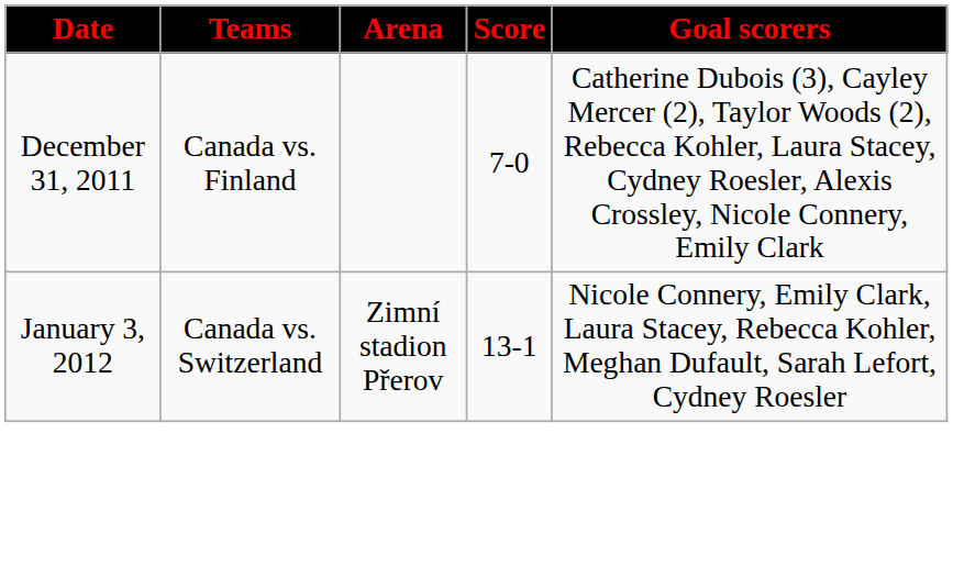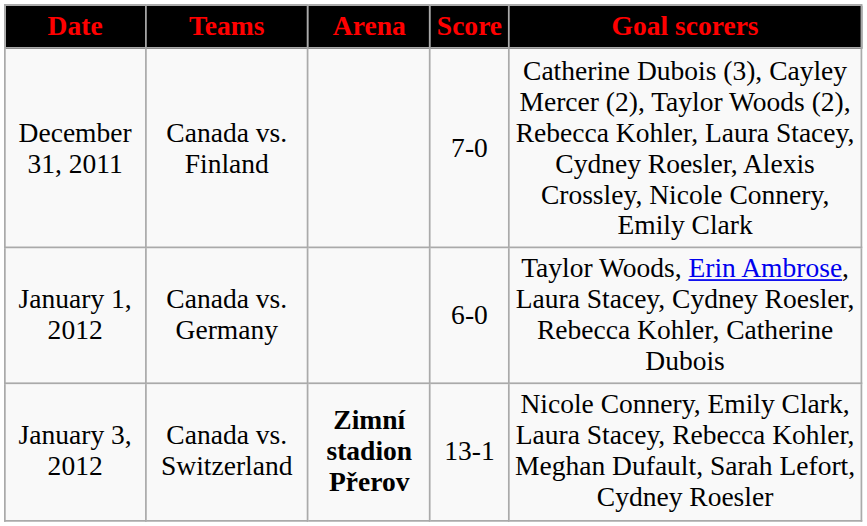 <table class="wikitable" style="width:80%;">
 <tr style="text-align:center; background:black; color:red;">
 <td><strong>Date</strong></td>
 <td><strong>Teams</strong></td>
 <td><strong>Arena</strong></td>
 <td><strong>Score</strong></td>
 <td><strong>Goal scorers</strong></td>
 </tr>
 <tr style="text-align:center;" bgcolor="">
 <td>December 31, 2011</td>
 <td>Canada vs. Finland</td>
 <td></td>
 <td>7-0</td>
 <td>Catherine Dubois (3), Cayley Mercer (2), Taylor Woods (2), Rebecca Kohler, Laura Stacey, Cydney Roesler, Alexis Crossley, Nicole Connery, Emily Clark</td>
 </tr>
 <tr style="text-align:center;" bgcolor="">
+<td>January 1, 2012</td>
+<td>Canada vs. Germany</td>
+<td></td>
+<td>6-0</td>
+<td>Taylor Woods, <a href='#'>Erin Ambrose</a>, Laura Stacey, Cydney Roesler, Rebecca Kohler, Catherine Dubois</td>
+</tr>
+<tr style="text-align:center;" bgcolor="">
 <td>January 3, 2012</td>
 <td>Canada vs. Switzerland</td>
-<td>Zimní stadion Přerov</td>
+<td><strong>Zimní stadion Přerov</strong></td>
 <td>13-1</td>
 <td>Nicole Connery, Emily Clark, Laura Stacey, Rebecca Kohler, Meghan Dufault, Sarah Lefort, Cydney Roesler</td>
 </tr>
 </table>
